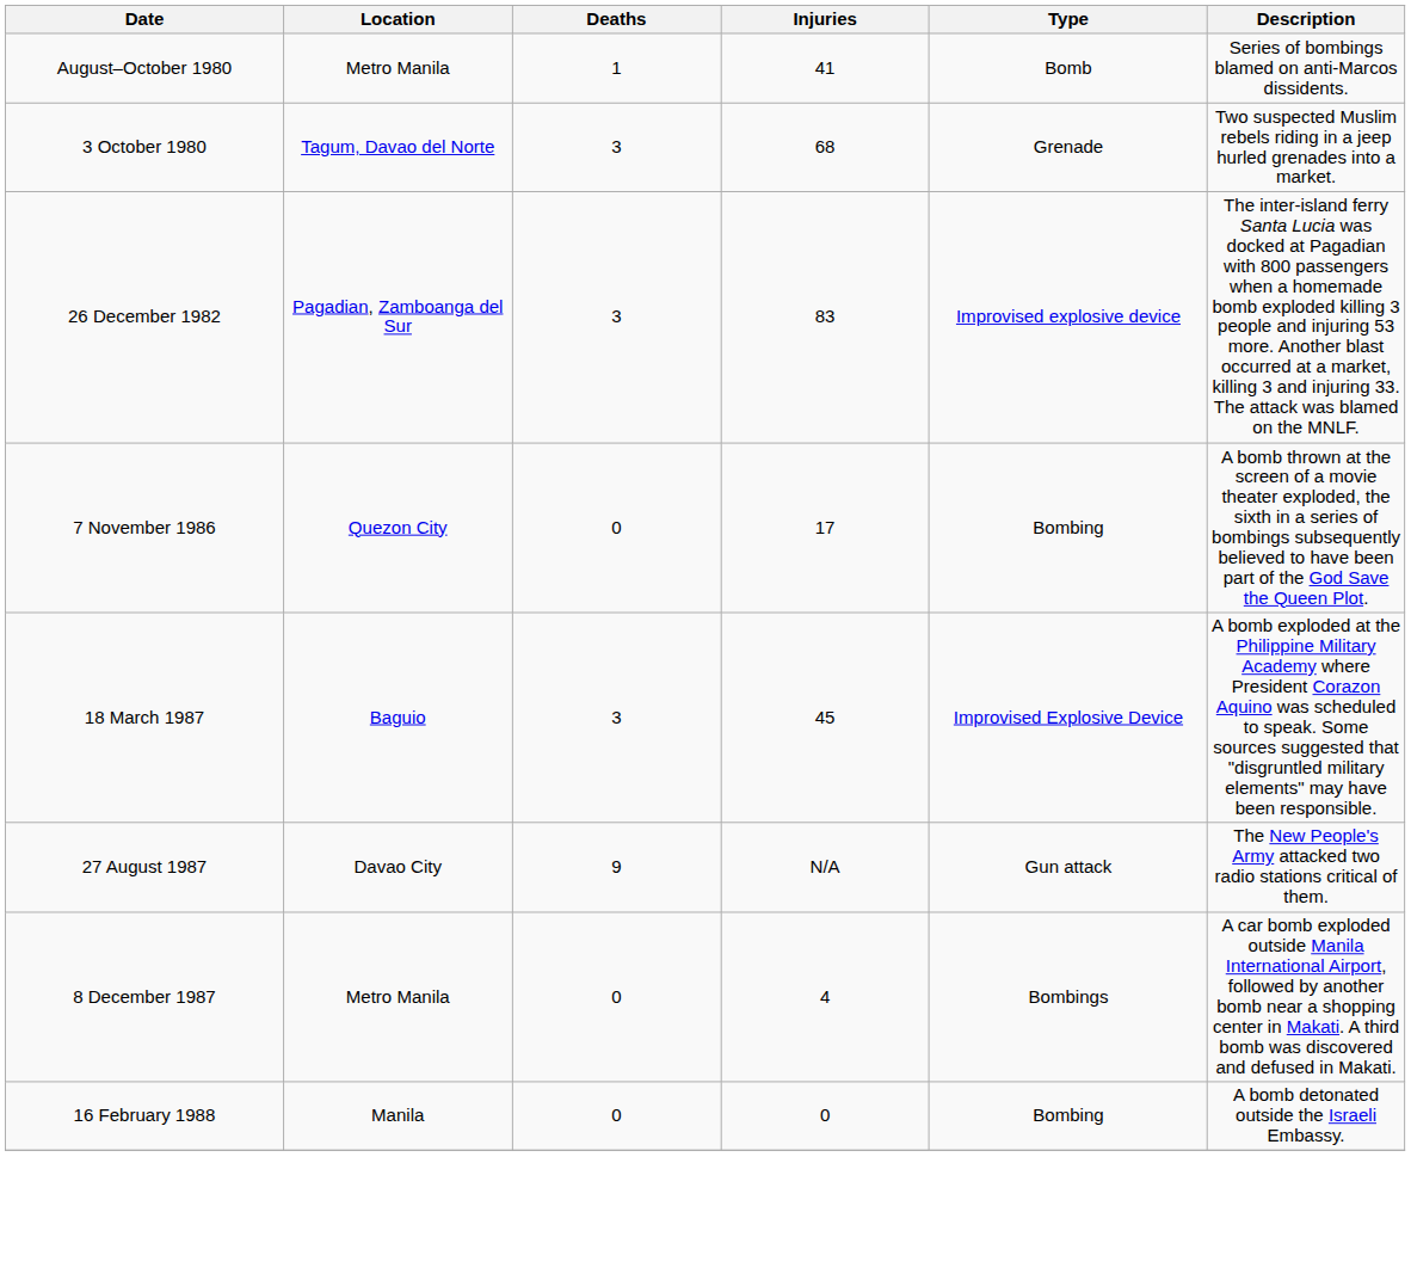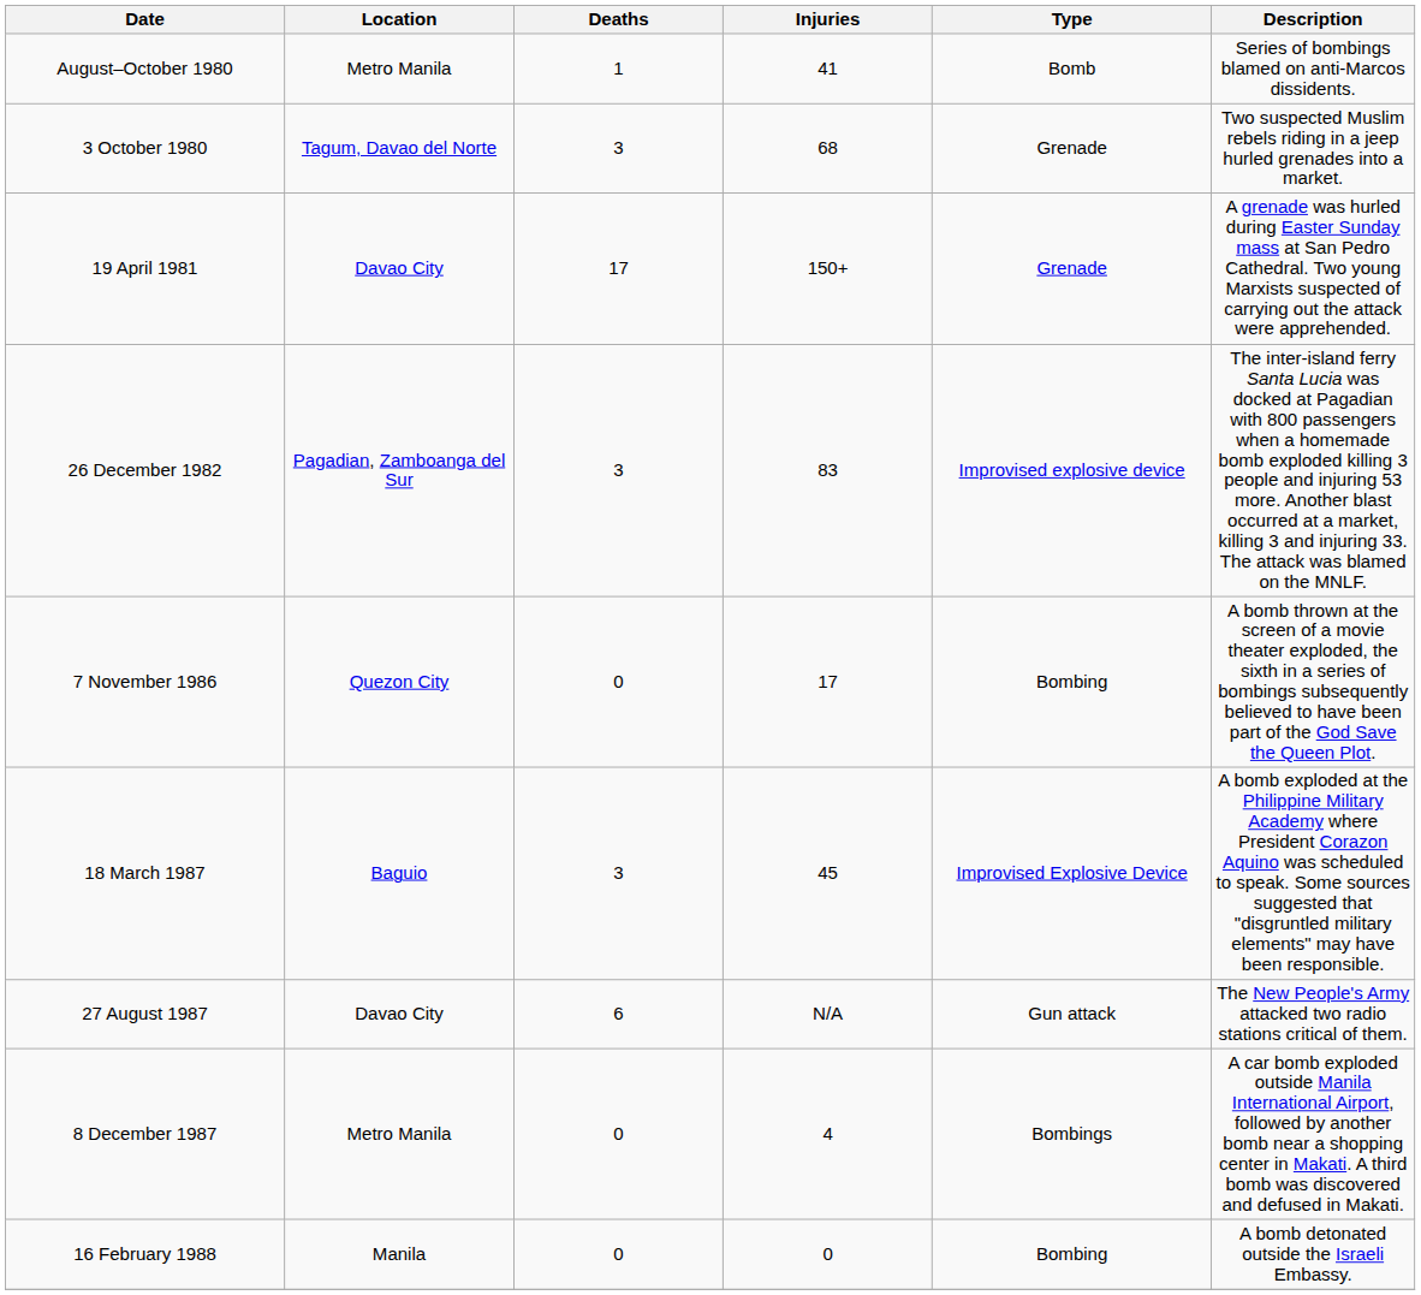 <table class="wikitable sortable" style="text-align: center;">
 <tr>
 <th width="8%">Date</th>
 <th width="6%">Location</th>
 <th width="6%">Deaths</th>
 <th width="6%">Injuries</th>
 <th width="8%">Type</th>
 <th width="4%">Description</th>
 </tr>
 <tr>
 <td>August–October 1980</td>
 <td>Metro Manila</td>
 <td>1</td>
 <td>41</td>
 <td>Bomb</td>
 <td>Series of bombings blamed on anti-Marcos dissidents.</td>
 </tr>
 <tr>
 <td>3 October 1980</td>
 <td><a href='#'>Tagum, Davao del Norte</a></td>
 <td>3</td>
 <td>68</td>
 <td>Grenade</td>
 <td>Two suspected Muslim rebels riding in a jeep hurled grenades into a market.</td>
+</tr>
+<tr>
+<td>19 April 1981</td>
+<td><a href='#'>Davao City</a></td>
+<td>17</td>
+<td>150+</td>
+<td><a href='#'>Grenade</a></td>
+<td>A <a href='#'>grenade</a> was hurled during <a href='#'>Easter Sunday</a> <a href='#'>mass</a> at San Pedro Cathedral. Two young Marxists suspected of carrying out the attack were apprehended.</td>
 </tr>
 <tr>
 <td>26 December 1982</td>
 <td><a href='#'>Pagadian</a>, <a href='#'>Zamboanga del Sur</a></td>
 <td>3</td>
 <td>83</td>
 <td><a href='#'>Improvised explosive device</a></td>
 <td>The inter-island ferry <em>Santa Lucia</em> was docked at Pagadian with 800 passengers when a homemade bomb exploded killing 3 people and injuring 53 more. Another blast occurred at a market, killing 3 and injuring 33. The attack was blamed on the MNLF.</td>
 </tr>
 <tr>
 <td>7 November 1986</td>
 <td><a href='#'>Quezon City</a></td>
 <td>0</td>
 <td>17</td>
 <td>Bombing</td>
 <td>A bomb thrown at the screen of a movie theater exploded, the sixth in a series of bombings subsequently believed to have been part of the <a href='#'>God Save the Queen Plot</a>.</td>
 </tr>
 <tr>
 <td>18 March 1987</td>
 <td><a href='#'>Baguio</a></td>
 <td>3</td>
 <td>45</td>
 <td><a href='#'>Improvised Explosive Device</a></td>
 <td>A bomb exploded at the <a href='#'>Philippine Military Academy</a> where President <a href='#'>Corazon Aquino</a> was scheduled to speak. Some sources suggested that "disgruntled military elements" may have been responsible.</td>
 </tr>
 <tr>
 <td>27 August 1987</td>
 <td>Davao City</td>
-<td>9</td>
+<td>6</td>
 <td>N/A</td>
 <td>Gun attack</td>
 <td>The <a href='#'>New People's Army</a> attacked two radio stations critical of them.</td>
 </tr>
 <tr>
 <td>8 December 1987</td>
 <td>Metro Manila</td>
 <td>0</td>
 <td>4</td>
 <td>Bombings</td>
 <td>A car bomb exploded outside <a href='#'>Manila International Airport</a>, followed by another bomb near a shopping center in <a href='#'>Makati</a>. A third bomb was discovered and defused in Makati.</td>
 </tr>
 <tr>
 <td>16 February 1988</td>
 <td>Manila</td>
 <td>0</td>
 <td>0</td>
 <td>Bombing</td>
 <td>A bomb detonated outside the <a href='#'>Israeli</a> Embassy.</td>
 </tr>
 <tr>
 </tr>
 </table>
